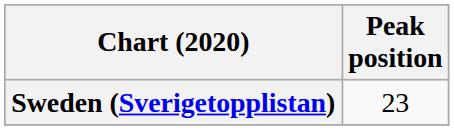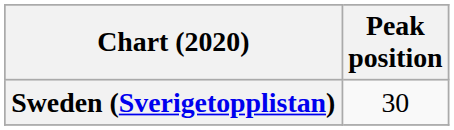 <table class="wikitable plainrowheaders" style="text-align:center">
 <tr>
 <th scope="col">Chart (2020)</th>
 <th scope="col">Peak<br>position</th>
 </tr>
 <tr>
 <th scope="row">Sweden (<a href='#'>Sverigetopplistan</a>)</th>
-<td>23</td>
+<td>30</td>
 </tr>
 </table>
